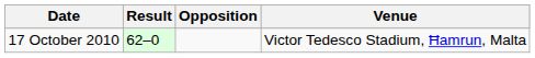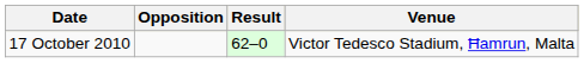 <table class="wikitable">
 <tr style="background:#bdb76b;">
 <th>Date</th>
+<th>Opposition</th>
 <th>Result</th>
-<th>Opposition</th>
 <th>Venue</th>
 </tr>
 <tr>
 <td>17 October 2010</td>
+<td></td>
 <td bgcolor=#DDFFDD>62–0</td>
-<td></td>
 <td>Victor Tedesco Stadium, <a href='#'>Ħamrun</a>, Malta</td>
 </tr>
 </table>
